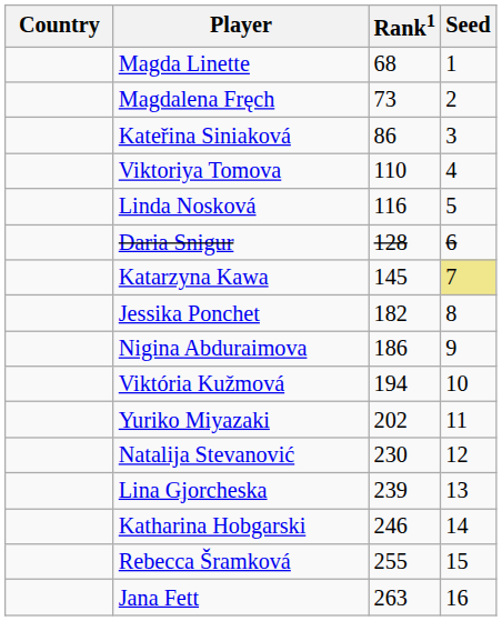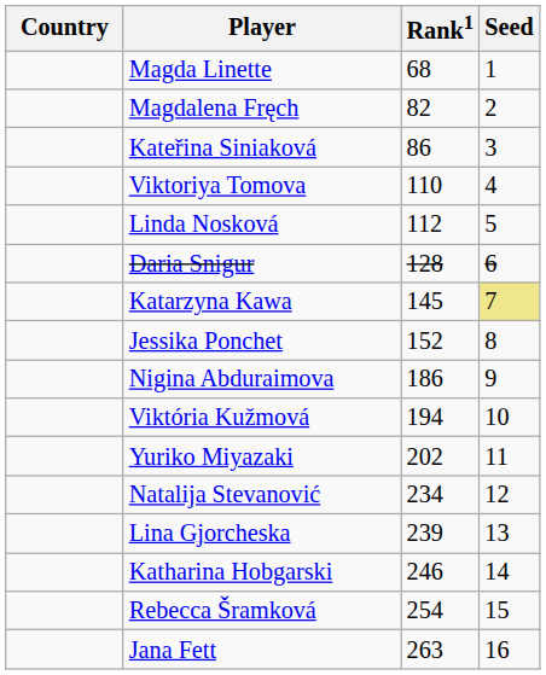 <table class="sortable wikitable">
 <tr>
 <th width="70">Country</th>
 <th width="175">Player</th>
 <th>Rank<sup>1</sup></th>
 <th>Seed</th>
 </tr>
 <tr>
 <td></td>
 <td><a href='#'>Magda Linette</a></td>
 <td>68</td>
 <td>1</td>
 </tr>
 <tr>
 <td></td>
 <td><a href='#'>Magdalena Fręch</a></td>
-<td>73</td>
+<td>82</td>
 <td>2</td>
 </tr>
 <tr>
 <td></td>
 <td><a href='#'>Kateřina Siniaková</a></td>
 <td>86</td>
 <td>3</td>
 </tr>
 <tr>
 <td></td>
 <td><a href='#'>Viktoriya Tomova</a></td>
 <td>110</td>
 <td>4</td>
 </tr>
 <tr>
 <td></td>
 <td><a href='#'>Linda Nosková</a></td>
-<td>116</td>
+<td>112</td>
 <td>5</td>
 </tr>
 <tr>
 <td><s></s></td>
 <td><s><a href='#'>Daria Snigur</a></s></td>
 <td><s>128</s></td>
 <td><s>6</s></td>
 </tr>
 <tr>
 <td></td>
 <td><a href='#'>Katarzyna Kawa</a></td>
 <td>145</td>
 <td style="background: khaki;">7</td>
 </tr>
 <tr>
 <td></td>
 <td><a href='#'>Jessika Ponchet</a></td>
-<td>182</td>
+<td>152</td>
 <td>8</td>
 </tr>
 <tr>
 <td></td>
 <td><a href='#'>Nigina Abduraimova</a></td>
 <td>186</td>
 <td>9</td>
 </tr>
 <tr>
 <td></td>
 <td><a href='#'>Viktória Kužmová</a></td>
 <td>194</td>
 <td>10</td>
 </tr>
 <tr>
 <td></td>
 <td><a href='#'>Yuriko Miyazaki</a></td>
 <td>202</td>
 <td>11</td>
 </tr>
 <tr>
 <td></td>
 <td><a href='#'>Natalija Stevanović</a></td>
-<td>230</td>
+<td>234</td>
 <td>12</td>
 </tr>
 <tr>
 <td></td>
 <td><a href='#'>Lina Gjorcheska</a></td>
 <td>239</td>
 <td>13</td>
 </tr>
 <tr>
 <td></td>
 <td><a href='#'>Katharina Hobgarski</a></td>
 <td>246</td>
 <td>14</td>
 </tr>
 <tr>
 <td></td>
 <td><a href='#'>Rebecca Šramková</a></td>
-<td>255</td>
+<td>254</td>
 <td>15</td>
 </tr>
 <tr>
 <td></td>
 <td><a href='#'>Jana Fett</a></td>
 <td>263</td>
 <td>16</td>
 </tr>
 </table>
